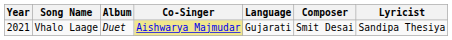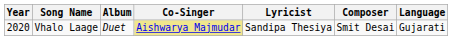 <table class="wikitable">
 <tr>
 <th scope="col">Year</th>
 <th scope="col">Song Name</th>
 <th scope="col">Album</th>
 <th scope="col">Co-Singer</th>
+<th scope="col">Lyricist</th>
+<th scope="col">Composer</th>
 <th scope="col">Language</th>
-<th scope="col">Composer</th>
-<th scope="col">Lyricist</th>
 </tr>
 <tr>
-<td>2021</td>
+<td>2020</td>
 <td>Vhalo Laage</td>
 <td><em>Duet</em></td>
 <td style="background: khaki;"><a href='#'>Aishwarya Majmudar</a></td>
+<td>Sandipa Thesiya</td>
+<td>Smit Desai</td>
 <td>Gujarati</td>
-<td>Smit Desai</td>
-<td>Sandipa Thesiya</td>
 </tr>
 </table>
